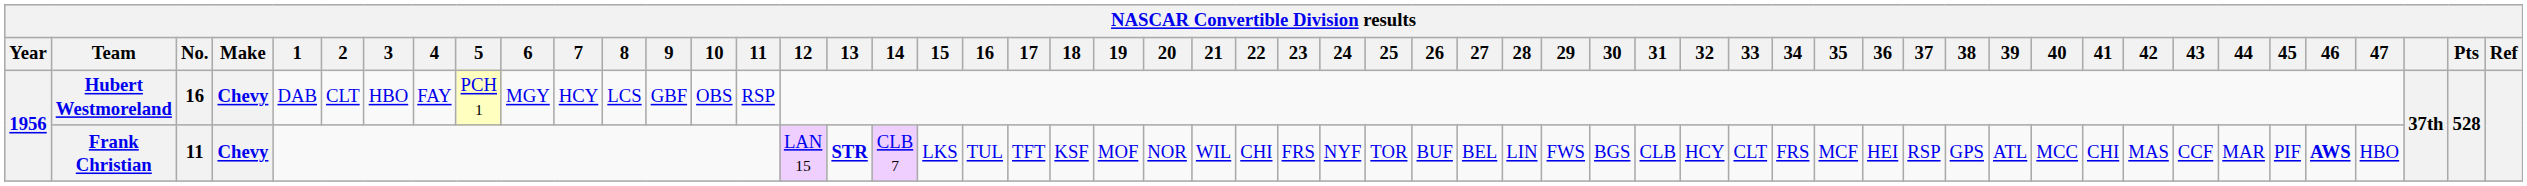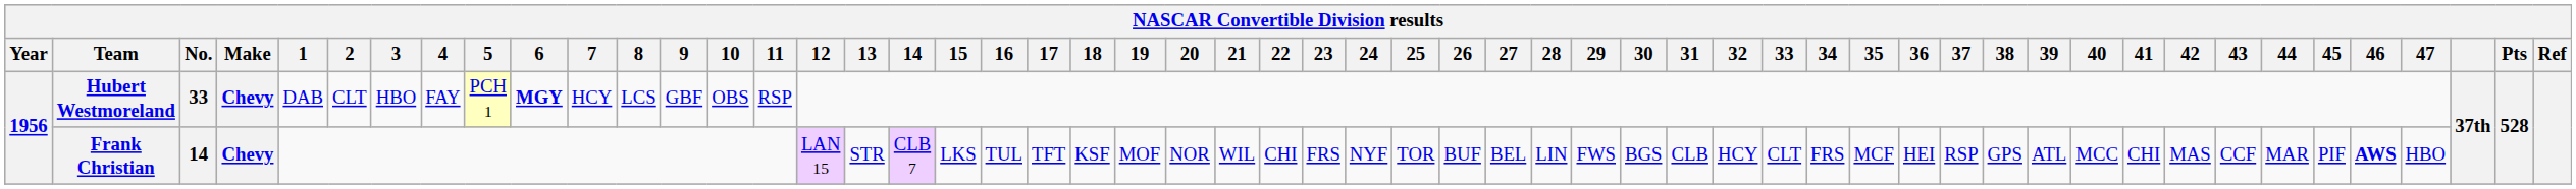 <table class="wikitable" style="text-align:center; font-size:75%">
 <tr>
 <th colspan=69><a href='#'>NASCAR Convertible Division</a> results</th>
 </tr>
 <tr>
 <th>Year</th>
 <th>Team</th>
 <th>No.</th>
 <th>Make</th>
 <th>1</th>
 <th>2</th>
 <th>3</th>
 <th>4</th>
 <th>5</th>
 <th>6</th>
 <th>7</th>
 <th>8</th>
 <th>9</th>
 <th>10</th>
 <th>11</th>
 <th>12</th>
 <th>13</th>
 <th>14</th>
 <th>15</th>
 <th>16</th>
 <th>17</th>
 <th>18</th>
 <th>19</th>
 <th>20</th>
 <th>21</th>
 <th>22</th>
 <th>23</th>
 <th>24</th>
 <th>25</th>
 <th>26</th>
 <th>27</th>
 <th>28</th>
 <th>29</th>
 <th>30</th>
 <th>31</th>
 <th>32</th>
 <th>33</th>
 <th>34</th>
 <th>35</th>
 <th>36</th>
 <th>37</th>
 <th>38</th>
 <th>39</th>
 <th>40</th>
 <th>41</th>
 <th>42</th>
 <th>43</th>
 <th>44</th>
 <th>45</th>
 <th>46</th>
 <th>47</th>
 <th></th>
 <th>Pts</th>
 <th>Ref</th>
 </tr>
 <tr>
 <th rowspan=2><a href='#'>1956</a></th>
 <th><a href='#'>Hubert Westmoreland</a></th>
-<th>16</th>
+<th>33</th>
 <th><a href='#'>Chevy</a></th>
 <td><a href='#'>DAB</a></td>
 <td><a href='#'>CLT</a></td>
 <td><a href='#'>HBO</a></td>
 <td><a href='#'>FAY</a></td>
 <td style="background:#FFFFBF;"><a href='#'>PCH</a> <br><small>1</small></td>
-<td><a href='#'>MGY</a></td>
+<td><strong><a href='#'>MGY</a></strong></td>
 <td><a href='#'>HCY</a></td>
 <td><a href='#'>LCS</a></td>
 <td><a href='#'>GBF</a></td>
 <td><a href='#'>OBS</a></td>
 <td><a href='#'>RSP</a></td>
 <td colspan=36></td>
 <th rowspan=2>37th</th>
 <th rowspan=2>528</th>
 <th rowspan=2></th>
 </tr>
 <tr>
 <th><a href='#'>Frank Christian</a></th>
-<th>11</th>
+<th>14</th>
 <th><a href='#'>Chevy</a></th>
 <td colspan=11></td>
 <td style="background:#EFCFFF;"><a href='#'>LAN</a> <br><small>15</small></td>
-<td><strong><a href='#'>STR</a></strong></td>
+<td><a href='#'>STR</a></td>
 <td style="background:#EFCFFF;"><a href='#'>CLB</a> <br><small>7</small></td>
 <td><a href='#'>LKS</a></td>
 <td><a href='#'>TUL</a></td>
 <td><a href='#'>TFT</a></td>
 <td><a href='#'>KSF</a></td>
 <td><a href='#'>MOF</a></td>
 <td><a href='#'>NOR</a></td>
 <td><a href='#'>WIL</a></td>
 <td><a href='#'>CHI</a></td>
 <td><a href='#'>FRS</a></td>
 <td><a href='#'>NYF</a></td>
 <td><a href='#'>TOR</a></td>
 <td><a href='#'>BUF</a></td>
 <td><a href='#'>BEL</a></td>
 <td><a href='#'>LIN</a></td>
 <td><a href='#'>FWS</a></td>
 <td><a href='#'>BGS</a></td>
 <td><a href='#'>CLB</a></td>
 <td><a href='#'>HCY</a></td>
 <td><a href='#'>CLT</a></td>
 <td><a href='#'>FRS</a></td>
 <td><a href='#'>MCF</a></td>
 <td><a href='#'>HEI</a></td>
 <td><a href='#'>RSP</a></td>
 <td><a href='#'>GPS</a></td>
 <td><a href='#'>ATL</a></td>
 <td><a href='#'>MCC</a></td>
 <td><a href='#'>CHI</a></td>
 <td><a href='#'>MAS</a></td>
 <td><a href='#'>CCF</a></td>
 <td><a href='#'>MAR</a></td>
 <td><a href='#'>PIF</a></td>
 <td><strong><a href='#'>AWS</a></strong></td>
 <td><a href='#'>HBO</a></td>
 </tr>
 </table>
